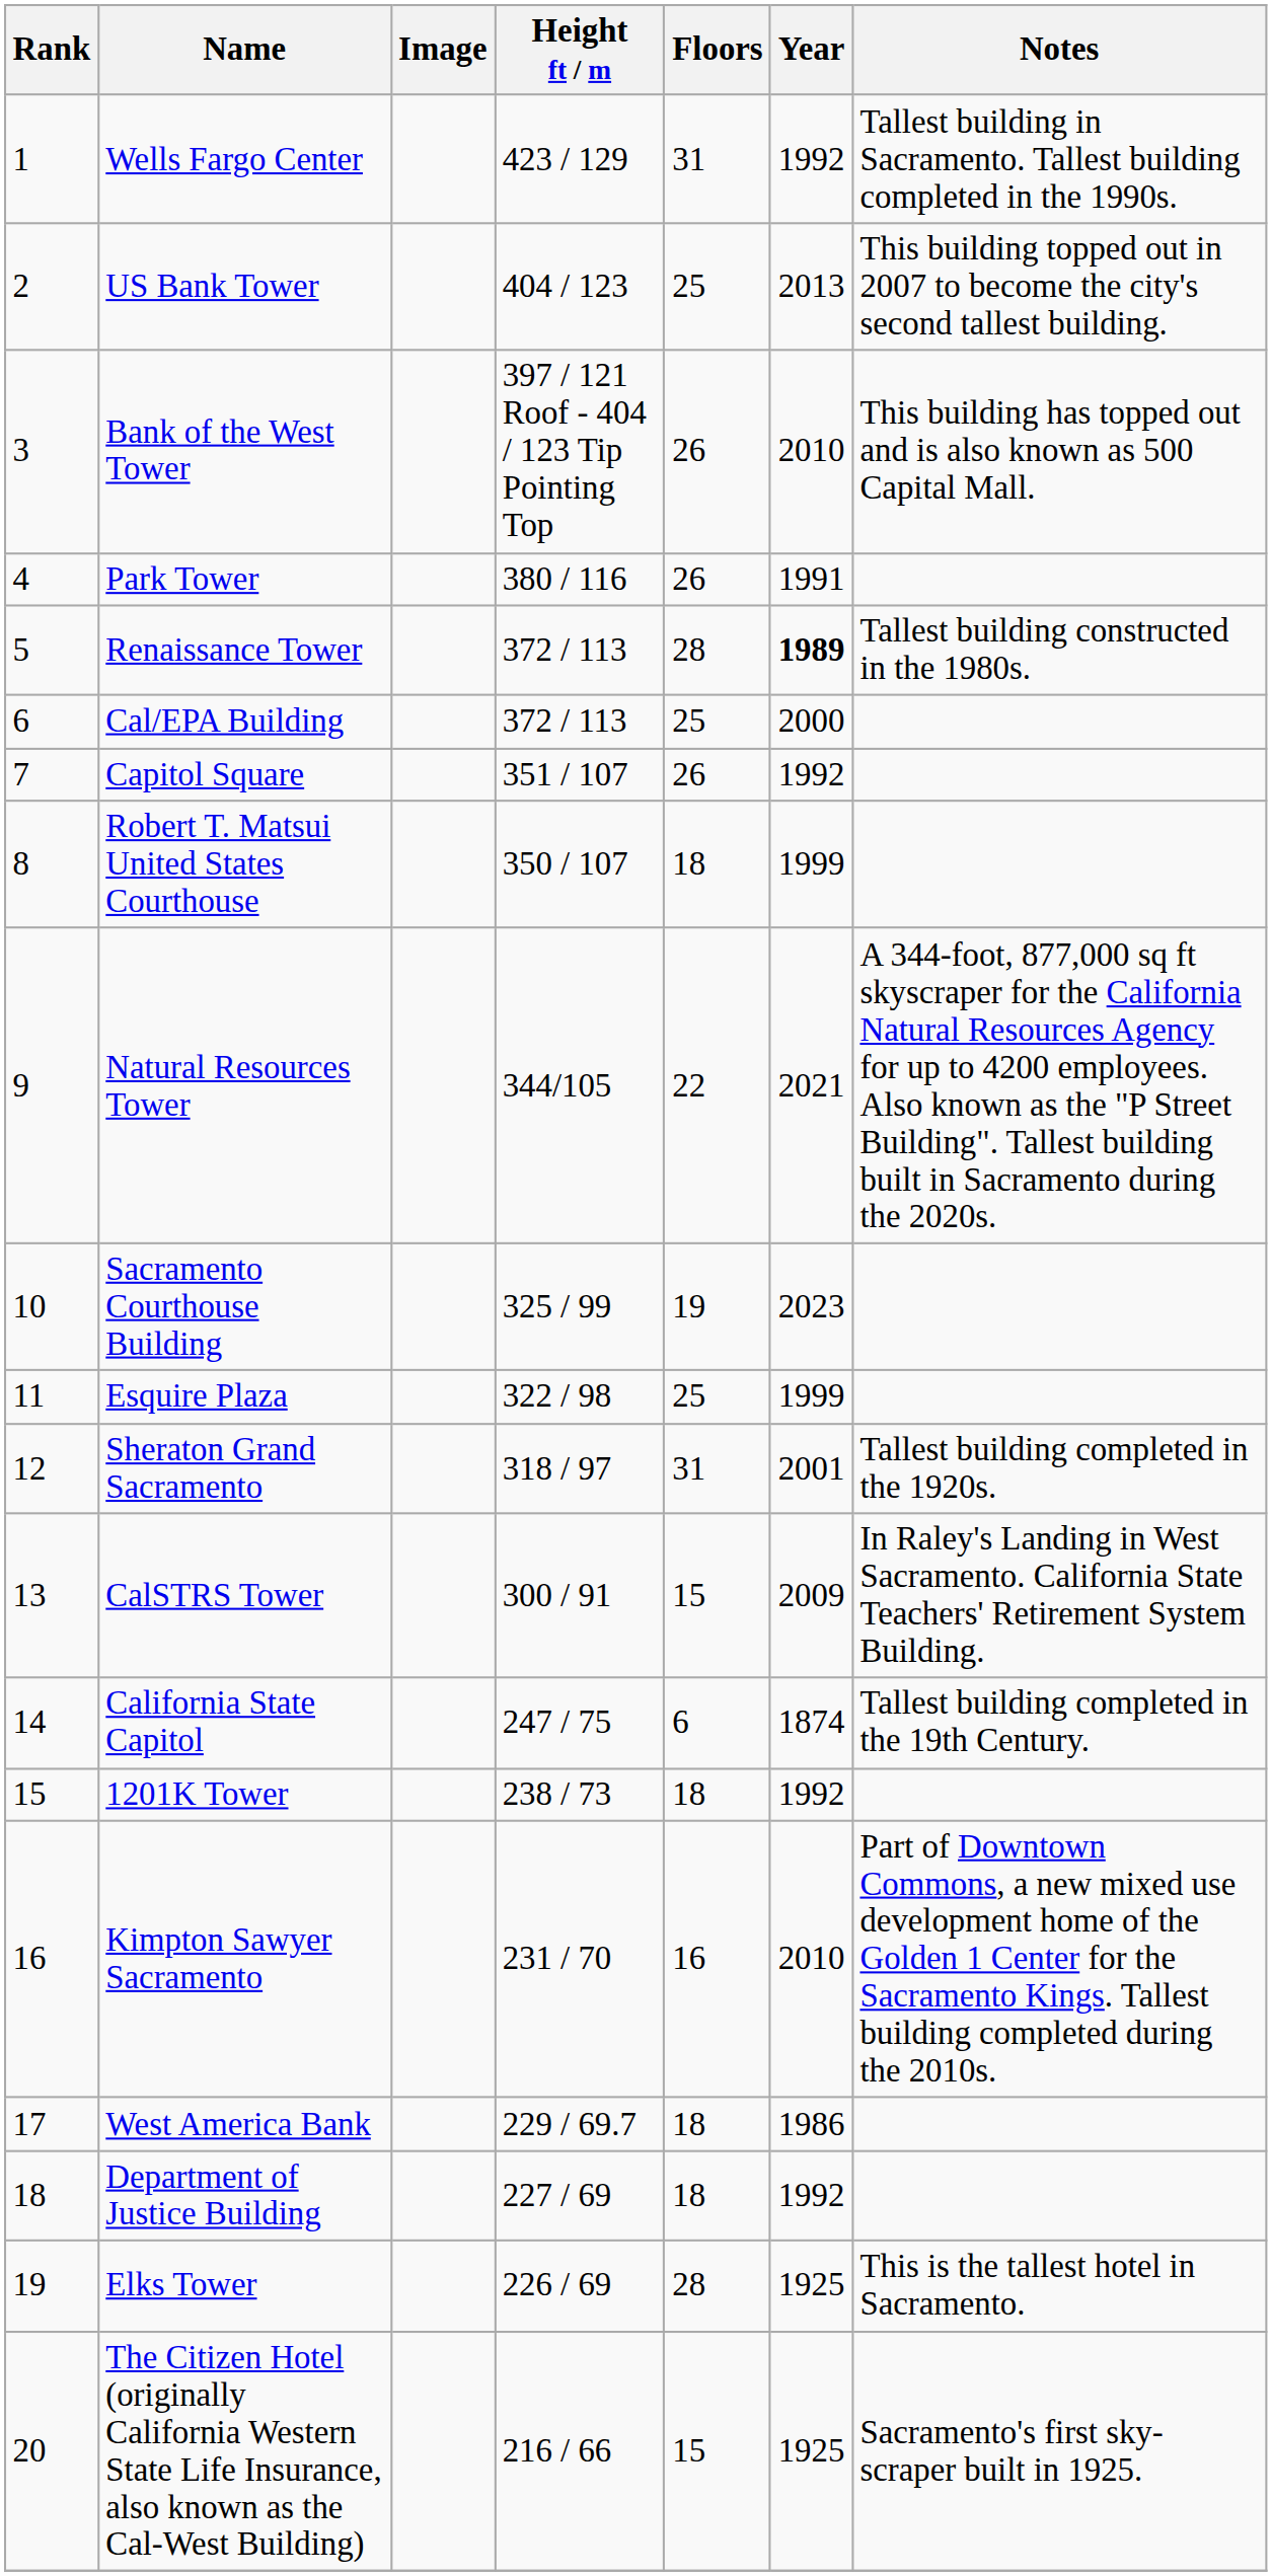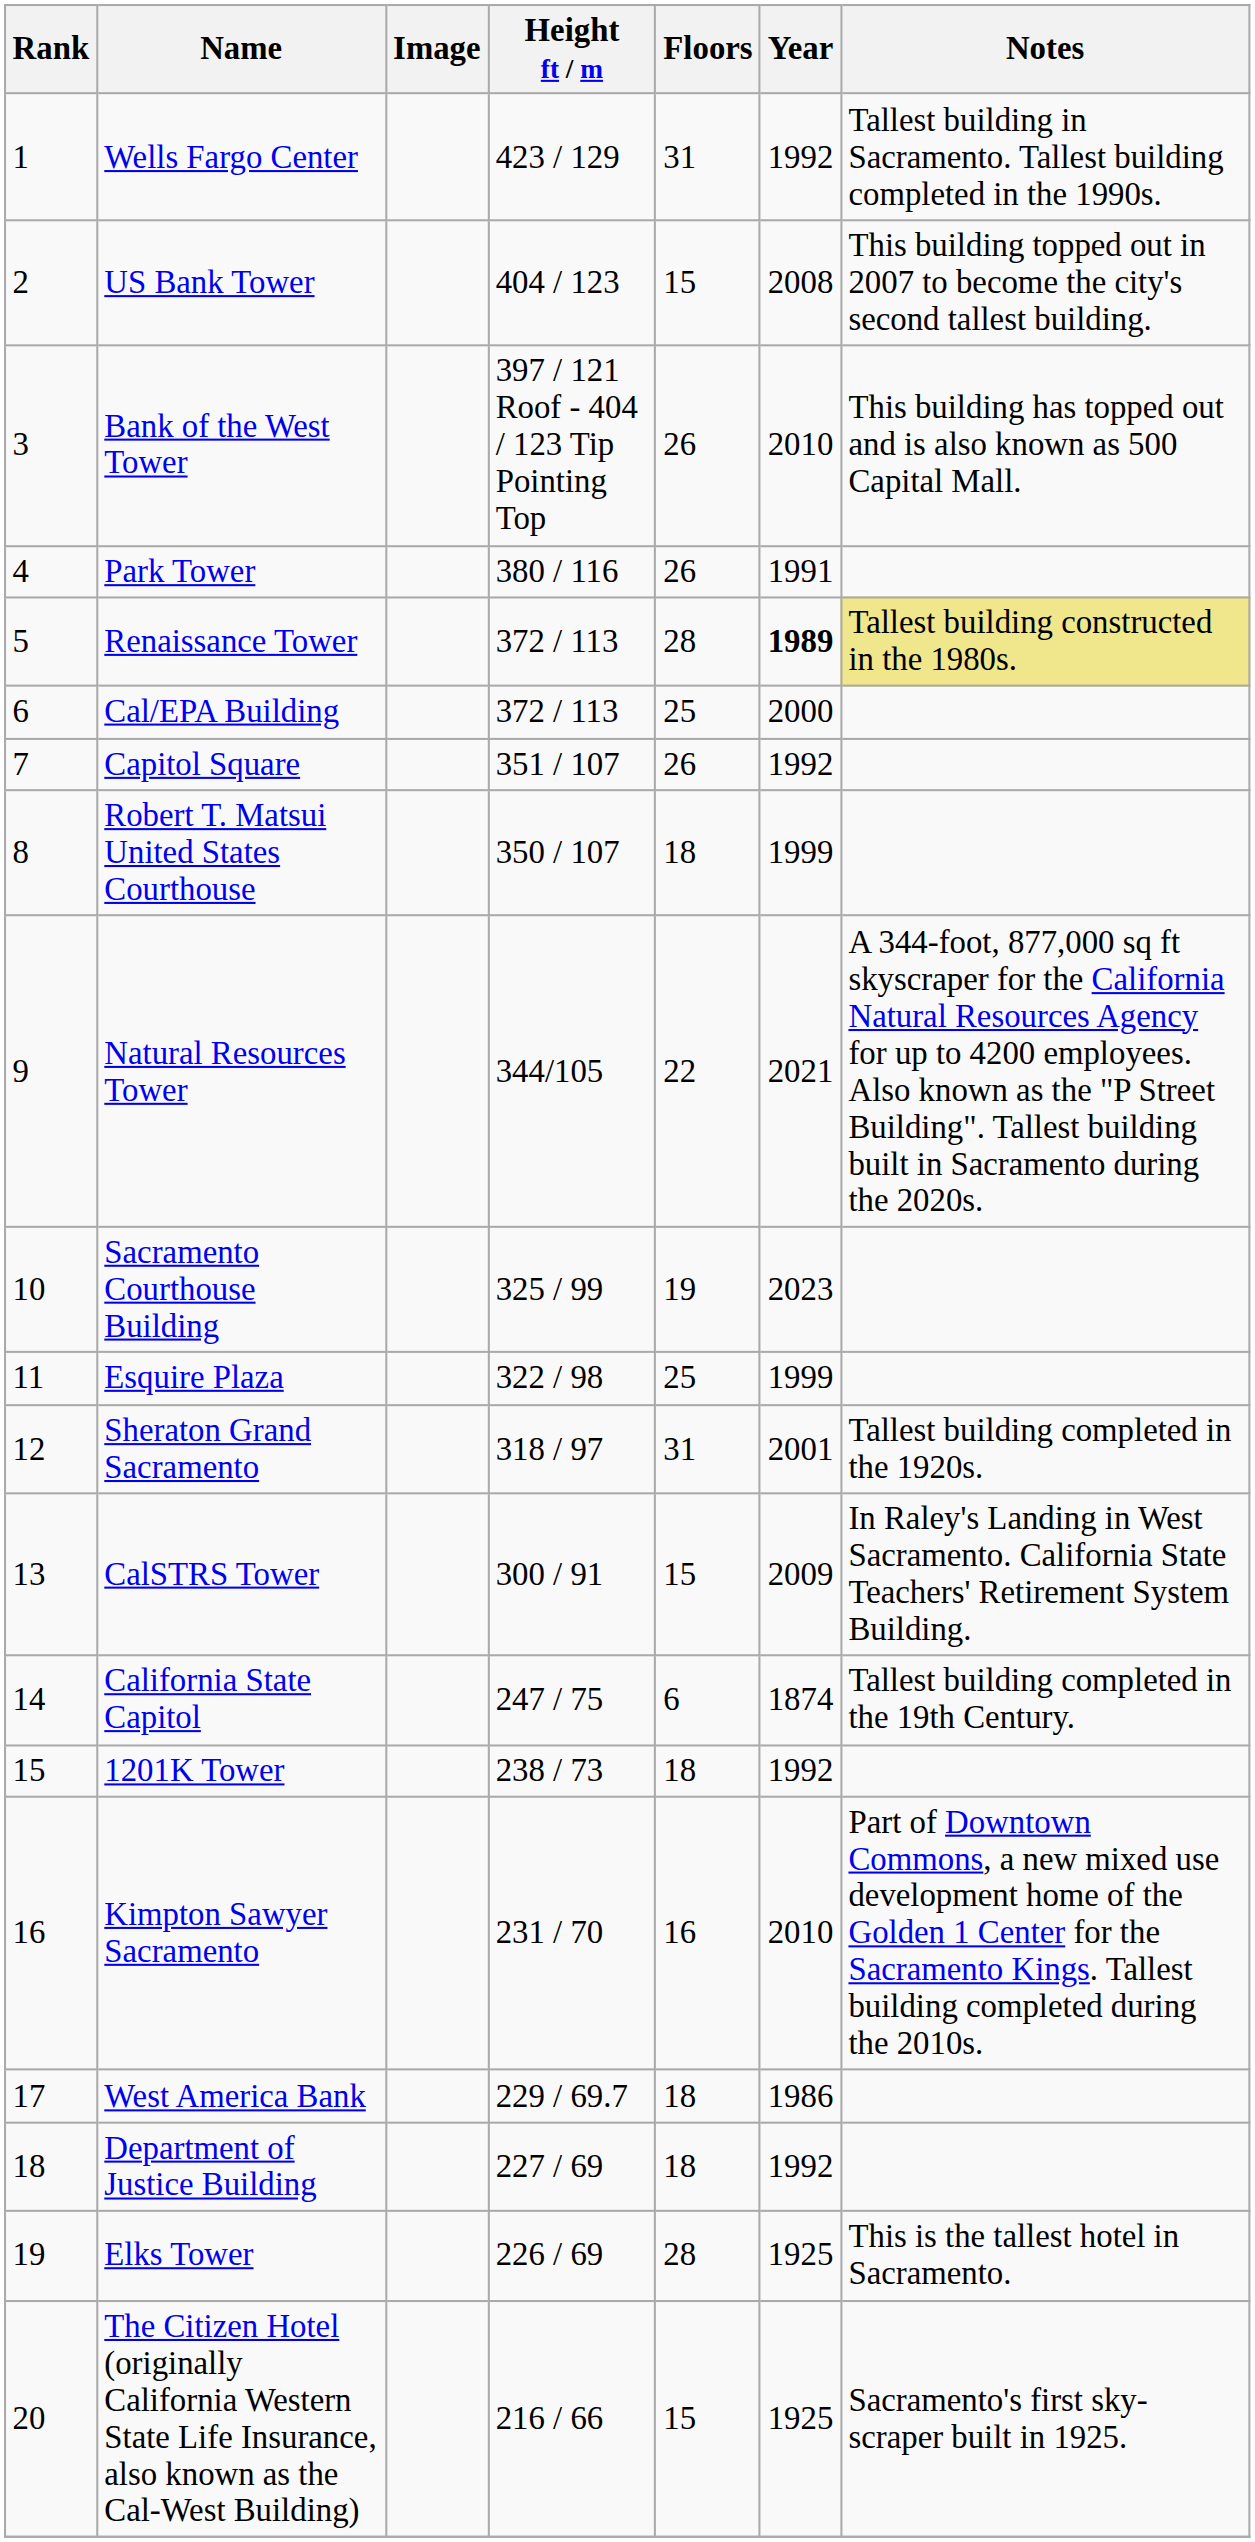 <table class="wikitable sortable">
 <tr>
 <th>Rank</th>
 <th>Name</th>
 <th>Image</th>
 <th>Height<br><small><a href='#'>ft</a> / <a href='#'>m</a></small></th>
 <th>Floors</th>
 <th>Year</th>
 <th class="unsortable">Notes</th>
 </tr>
 <tr>
 <td>1</td>
 <td><a href='#'>Wells Fargo Center</a></td>
 <td></td>
 <td>423 / 129</td>
 <td>31</td>
 <td>1992</td>
 <td>Tallest building in Sacramento. Tallest building completed in the 1990s.</td>
 </tr>
 <tr>
 <td>2</td>
 <td><a href='#'>US Bank Tower</a></td>
 <td></td>
 <td>404 / 123</td>
-<td>25</td>
-<td>2013</td>
+<td>15</td>
+<td>2008</td>
 <td>This building topped out in 2007 to become the city's second tallest building.</td>
 </tr>
 <tr>
 <td>3</td>
 <td><a href='#'>Bank of the West Tower</a></td>
 <td></td>
 <td>397 / 121 Roof - 404 / 123 Tip Pointing Top</td>
 <td>26</td>
 <td>2010</td>
 <td>This building has topped out and is also known as 500 Capital Mall.</td>
 </tr>
 <tr>
 <td>4</td>
 <td><a href='#'>Park Tower</a></td>
 <td></td>
 <td>380 / 116</td>
 <td>26</td>
 <td>1991</td>
 <td></td>
 </tr>
 <tr>
 <td>5</td>
 <td><a href='#'>Renaissance Tower</a></td>
 <td></td>
 <td>372 / 113</td>
 <td>28</td>
 <td><strong>1989</strong></td>
-<td>Tallest building constructed in the 1980s.</td>
+<td style="background: khaki;">Tallest building constructed in the 1980s.</td>
 </tr>
 <tr>
 <td>6</td>
 <td><a href='#'>Cal/EPA Building</a></td>
 <td></td>
 <td>372 / 113</td>
 <td>25</td>
 <td>2000</td>
 <td></td>
 </tr>
 <tr>
 <td>7</td>
 <td><a href='#'>Capitol Square</a></td>
 <td></td>
 <td>351 / 107</td>
 <td>26</td>
 <td>1992</td>
 <td></td>
 </tr>
 <tr>
 <td>8</td>
 <td><a href='#'>Robert T. Matsui United States Courthouse</a></td>
 <td></td>
 <td>350 / 107</td>
 <td>18</td>
 <td>1999</td>
 <td></td>
 </tr>
 <tr>
 <td>9</td>
 <td><a href='#'>Natural Resources Tower</a></td>
 <td></td>
 <td>344/105</td>
 <td>22</td>
 <td>2021</td>
 <td>A 344-foot, 877,000 sq ft skyscraper for the <a href='#'>California Natural Resources Agency</a> for up to 4200 employees. Also known as the "P Street Building". Tallest building built in Sacramento during the 2020s.</td>
 </tr>
 <tr>
 <td>10</td>
 <td><a href='#'>Sacramento Courthouse Building</a></td>
 <td></td>
 <td>325 / 99</td>
 <td>19</td>
 <td>2023</td>
 <td></td>
 </tr>
 <tr>
 <td>11</td>
 <td><a href='#'>Esquire Plaza</a></td>
 <td></td>
 <td>322 / 98</td>
 <td>25</td>
 <td>1999</td>
 <td></td>
 </tr>
 <tr>
 <td>12</td>
 <td><a href='#'>Sheraton Grand Sacramento</a></td>
 <td></td>
 <td>318 / 97</td>
 <td>31</td>
 <td>2001</td>
 <td>Tallest building completed in the 1920s.</td>
 </tr>
 <tr>
 <td>13</td>
 <td><a href='#'>CalSTRS Tower</a></td>
 <td></td>
 <td>300 / 91</td>
 <td>15</td>
 <td>2009</td>
 <td>In Raley's Landing in West Sacramento. California State Teachers' Retirement System Building.</td>
 </tr>
 <tr>
 <td>14</td>
 <td><a href='#'>California State Capitol</a></td>
 <td></td>
 <td>247 / 75</td>
 <td>6</td>
 <td>1874</td>
 <td>Tallest building completed in the 19th Century.</td>
 </tr>
 <tr>
 <td>15</td>
 <td><a href='#'>1201K Tower</a></td>
 <td></td>
 <td>238 / 73</td>
 <td>18</td>
 <td>1992</td>
 <td></td>
 </tr>
 <tr>
 <td>16</td>
 <td><a href='#'>Kimpton Sawyer Sacramento</a></td>
 <td></td>
 <td>231 / 70</td>
 <td>16</td>
 <td>2010</td>
 <td>Part of <a href='#'>Downtown Commons</a>, a new mixed use development home of the <a href='#'>Golden 1 Center</a> for the <a href='#'>Sacramento Kings</a>. Tallest building completed during the 2010s.</td>
 </tr>
 <tr>
 <td>17</td>
 <td><a href='#'>West America Bank</a></td>
 <td></td>
 <td>229 / 69.7</td>
 <td>18</td>
 <td>1986</td>
 <td></td>
 </tr>
 <tr>
 <td>18</td>
 <td><a href='#'>Department of Justice Building</a></td>
 <td></td>
 <td>227 / 69</td>
 <td>18</td>
 <td>1992</td>
 <td></td>
 </tr>
 <tr>
 <td>19</td>
 <td><a href='#'>Elks Tower</a></td>
 <td></td>
 <td>226 / 69</td>
 <td>28</td>
 <td>1925</td>
 <td>This is the tallest hotel in Sacramento.</td>
 </tr>
 <tr>
 <td>20</td>
 <td><a href='#'>The Citizen Hotel</a> (originally California Western State Life Insurance, also known as the Cal-West Building)</td>
 <td></td>
 <td>216 / 66</td>
 <td>15</td>
 <td>1925</td>
 <td>Sacramento's first sky-scraper built in 1925.</td>
 </tr>
 <tr>
 </tr>
 </table>
